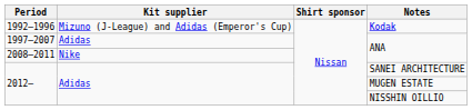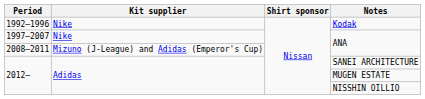 <table class="wikitable" style="text-align: left">
 <tr>
 <th>Period</th>
 <th>Kit supplier</th>
 <th>Shirt sponsor</th>
 <th>Notes</th>
 </tr>
 <tr>
 <td>1992–1996</td>
-<td><a href='#'>Mizuno</a> (J-League) and <a href='#'>Adidas</a> (Emperor's Cup)</td>
+<td><a href='#'>Nike</a></td>
 <td rowspan="6" style="text-align:center;"><a href='#'>Nissan</a></td>
 <td><a href='#'>Kodak</a></td>
 </tr>
 <tr>
 <td>1997–2007</td>
-<td><a href='#'>Adidas</a></td>
+<td><a href='#'>Nike</a></td>
 <td rowspan="2">ANA</td>
 </tr>
 <tr>
 <td>2008–2011</td>
-<td><a href='#'>Nike</a></td>
+<td><a href='#'>Mizuno</a> (J-League) and <a href='#'>Adidas</a> (Emperor's Cup)</td>
 </tr>
 <tr>
 <td rowspan="3">2012–</td>
 <td rowspan="3"><a href='#'>Adidas</a></td>
 <td>SANEI ARCHITECTURE</td>
 </tr>
 <tr>
 <td>MUGEN ESTATE</td>
 </tr>
 <tr>
 <td>NISSHIN OILLIO</td>
 </tr>
 </table>
